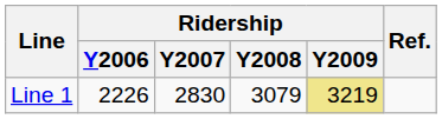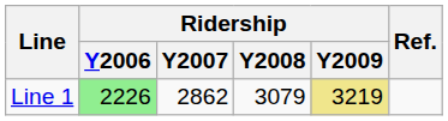 <table class="wikitable" style="text-align: right;">
 <tr>
 <th rowspan="2">Line</th>
 <th colspan="4">Ridership</th>
 <th rowspan="2" style="width: 1.2em; white-space: normal;">Ref.</th>
 </tr>
 <tr>
 <th><a href='#'>Y</a>2006</th>
 <th>Y2007</th>
 <th>Y2008</th>
 <th>Y2009</th>
 </tr>
 <tr>
 <td style="text-align: center;"><a href='#'>Line 1</a></td>
-<td>2226</td>
-<td>2830</td>
+<td style="background: lightgreen;">2226</td>
+<td>2862</td>
 <td>3079</td>
 <td style="background: khaki;">3219</td>
 <td></td>
 </tr>
 </table>
